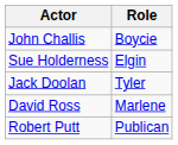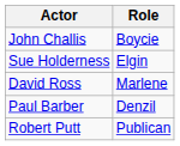 <table class="wikitable">
 <tr>
 <th>Actor</th>
 <th>Role</th>
 </tr>
 <tr>
 <td><a href='#'>John Challis</a></td>
 <td><a href='#'>Boycie</a></td>
 </tr>
 <tr>
 <td><a href='#'>Sue Holderness</a></td>
 <td><a href='#'>Elgin</a></td>
 </tr>
 <tr>
-<td><a href='#'>Jack Doolan</a></td>
-<td><a href='#'>Tyler</a></td>
+<td><a href='#'>David Ross</a></td>
+<td><a href='#'>Marlene</a></td>
 </tr>
 <tr>
-<td><a href='#'>David Ross</a></td>
-<td><a href='#'>Marlene</a></td>
+<td><a href='#'>Paul Barber</a></td>
+<td><a href='#'>Denzil</a></td>
 </tr>
 <tr>
 <td><a href='#'>Robert Putt</a></td>
 <td><a href='#'>Publican</a></td>
 </tr>
 </table>
